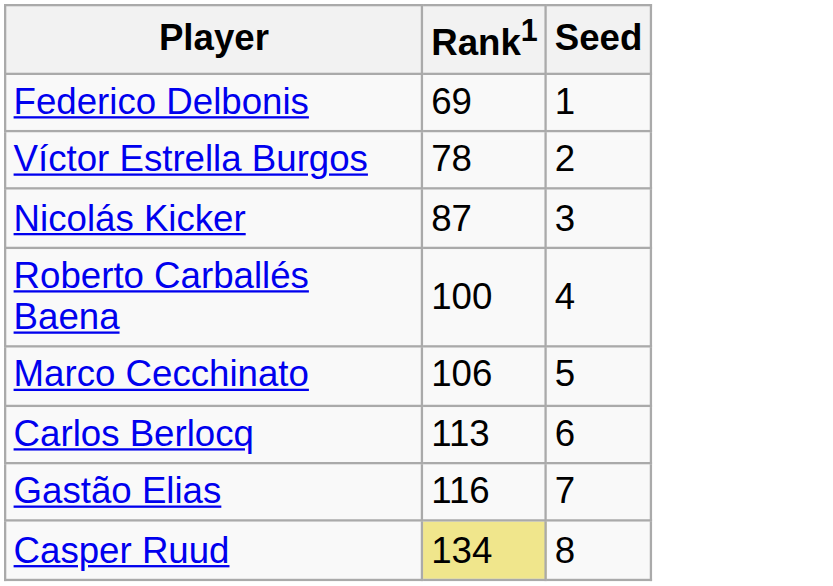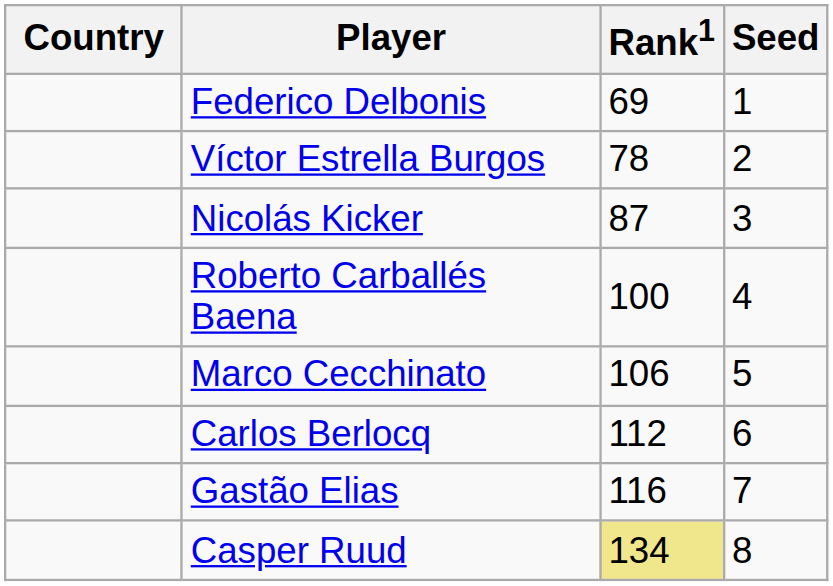 <table class="sortable wikitable">
 <tr>
+<th width="70">Country</th>
 <th width="175">Player</th>
 <th>Rank<sup>1</sup></th>
 <th>Seed</th>
 </tr>
 <tr>
+<td></td>
 <td><a href='#'>Federico Delbonis</a></td>
 <td>69</td>
 <td>1</td>
 </tr>
 <tr>
+<td></td>
 <td><a href='#'>Víctor Estrella Burgos</a></td>
 <td>78</td>
 <td>2</td>
 </tr>
 <tr>
+<td></td>
 <td><a href='#'>Nicolás Kicker</a></td>
 <td>87</td>
 <td>3</td>
 </tr>
 <tr>
+<td></td>
 <td><a href='#'>Roberto Carballés Baena</a></td>
 <td>100</td>
 <td>4</td>
 </tr>
 <tr>
+<td></td>
 <td><a href='#'>Marco Cecchinato</a></td>
 <td>106</td>
 <td>5</td>
 </tr>
 <tr>
+<td></td>
 <td><a href='#'>Carlos Berlocq</a></td>
-<td>113</td>
+<td>112</td>
 <td>6</td>
 </tr>
 <tr>
+<td></td>
 <td><a href='#'>Gastão Elias</a></td>
 <td>116</td>
 <td>7</td>
 </tr>
 <tr>
+<td></td>
 <td><a href='#'>Casper Ruud</a></td>
 <td style="background: khaki;">134</td>
 <td>8</td>
 </tr>
 </table>
